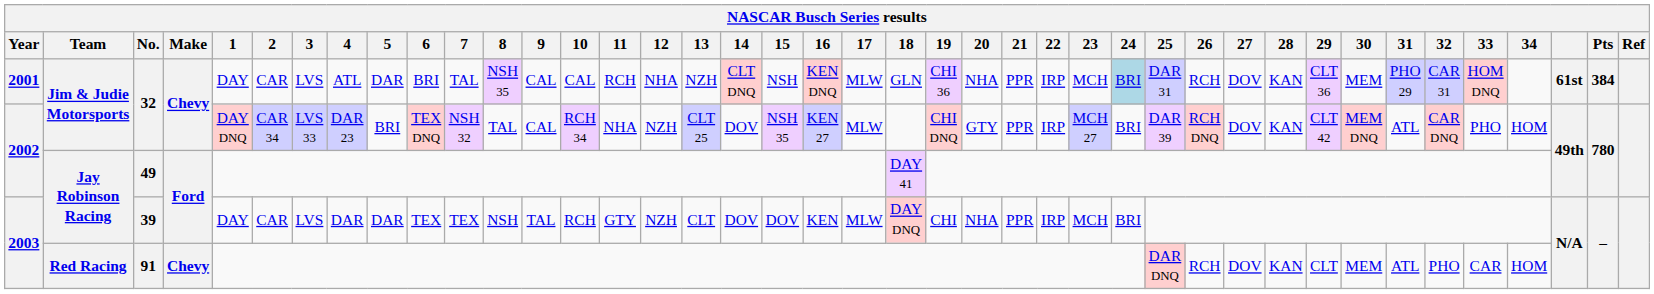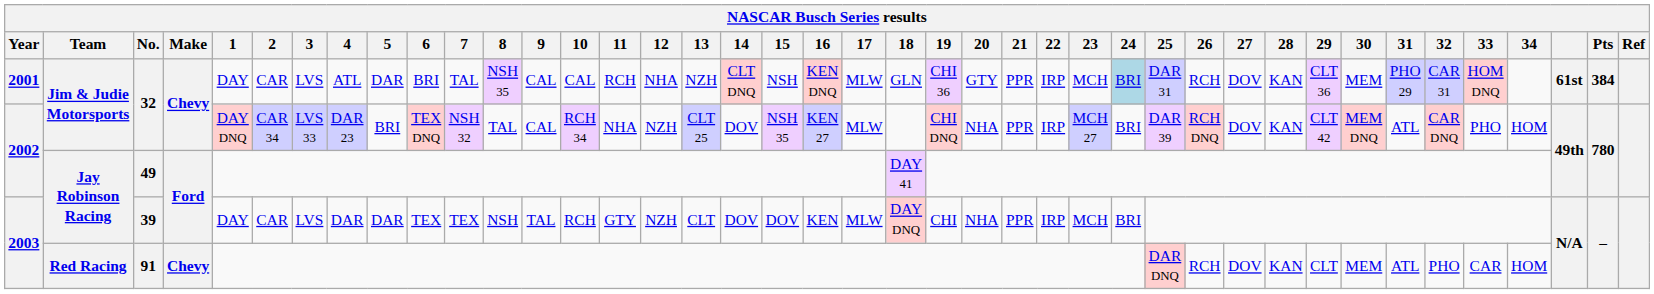 <table class="wikitable" style="text-align:center; font-size:75%">
 <tr>
 <th colspan=42><a href='#'>NASCAR Busch Series</a> results</th>
 </tr>
 <tr>
 <th>Year</th>
 <th>Team</th>
 <th>No.</th>
 <th>Make</th>
 <th>1</th>
 <th>2</th>
 <th>3</th>
 <th>4</th>
 <th>5</th>
 <th>6</th>
 <th>7</th>
 <th>8</th>
 <th>9</th>
 <th>10</th>
 <th>11</th>
 <th>12</th>
 <th>13</th>
 <th>14</th>
 <th>15</th>
 <th>16</th>
 <th>17</th>
 <th>18</th>
 <th>19</th>
 <th>20</th>
 <th>21</th>
 <th>22</th>
 <th>23</th>
 <th>24</th>
 <th>25</th>
 <th>26</th>
 <th>27</th>
 <th>28</th>
 <th>29</th>
 <th>30</th>
 <th>31</th>
 <th>32</th>
 <th>33</th>
 <th>34</th>
 <th></th>
 <th>Pts</th>
 <th>Ref</th>
 </tr>
 <tr>
 <th><a href='#'>2001</a></th>
 <th rowspan=2><a href='#'>Jim & Judie Motorsports</a></th>
 <th rowspan=2>32</th>
 <th rowspan=2><a href='#'>Chevy</a></th>
 <td><a href='#'>DAY</a></td>
 <td><a href='#'>CAR</a></td>
 <td><a href='#'>LVS</a></td>
 <td><a href='#'>ATL</a></td>
 <td><a href='#'>DAR</a></td>
 <td><a href='#'>BRI</a></td>
 <td><a href='#'>TAL</a></td>
 <td style="background:#EFCFFF;"><a href='#'>NSH</a><br><small>35</small></td>
 <td><a href='#'>CAL</a></td>
 <td><a href='#'>CAL</a></td>
 <td><a href='#'>RCH</a></td>
 <td><a href='#'>NHA</a></td>
 <td><a href='#'>NZH</a></td>
 <td style="background:#FFCFCF;"><a href='#'>CLT</a><br><small>DNQ</small></td>
 <td><a href='#'>NSH</a></td>
 <td style="background:#FFCFCF;"><a href='#'>KEN</a><br><small>DNQ</small></td>
 <td><a href='#'>MLW</a></td>
 <td><a href='#'>GLN</a></td>
 <td style="background:#EFCFFF;"><a href='#'>CHI</a><br><small>36</small></td>
-<td><a href='#'>NHA</a></td>
+<td><a href='#'>GTY</a></td>
 <td><a href='#'>PPR</a></td>
 <td><a href='#'>IRP</a></td>
 <td><a href='#'>MCH</a></td>
 <td style="background: lightblue;"><a href='#'>BRI</a></td>
 <td style="background:#CFCFFF;"><a href='#'>DAR</a><br><small>31</small></td>
 <td><a href='#'>RCH</a></td>
 <td><a href='#'>DOV</a></td>
 <td><a href='#'>KAN</a></td>
 <td style="background:#EFCFFF;"><a href='#'>CLT</a><br><small>36</small></td>
 <td><a href='#'>MEM</a></td>
 <td style="background:#CFCFFF;"><a href='#'>PHO</a><br><small>29</small></td>
 <td style="background:#CFCFFF;"><a href='#'>CAR</a><br><small>31</small></td>
 <td style="background:#FFCFCF;"><a href='#'>HOM</a><br><small>DNQ</small></td>
 <td></td>
 <th>61st</th>
 <th>384</th>
 <th></th>
 </tr>
 <tr>
 <th rowspan=2><a href='#'>2002</a></th>
 <td style="background:#FFCFCF;"><a href='#'>DAY</a><br><small>DNQ</small></td>
 <td style="background:#CFCFFF;"><a href='#'>CAR</a><br><small>34</small></td>
 <td style="background:#CFCFFF;"><a href='#'>LVS</a><br><small>33</small></td>
 <td style="background:#CFCFFF;"><a href='#'>DAR</a><br><small>23</small></td>
 <td><a href='#'>BRI</a></td>
 <td style="background:#FFCFCF;"><a href='#'>TEX</a><br><small>DNQ</small></td>
 <td style="background:#EFCFFF;"><a href='#'>NSH</a><br><small>32</small></td>
 <td><a href='#'>TAL</a></td>
 <td><a href='#'>CAL</a></td>
 <td style="background:#EFCFFF;"><a href='#'>RCH</a><br><small>34</small></td>
 <td><a href='#'>NHA</a></td>
 <td><a href='#'>NZH</a></td>
 <td style="background:#CFCFFF;"><a href='#'>CLT</a><br><small>25</small></td>
 <td><a href='#'>DOV</a></td>
 <td style="background:#EFCFFF;"><a href='#'>NSH</a><br><small>35</small></td>
 <td style="background:#CFCFFF;"><a href='#'>KEN</a><br><small>27</small></td>
 <td><a href='#'>MLW</a></td>
 <td></td>
 <td style="background:#FFCFCF;"><a href='#'>CHI</a><br><small>DNQ</small></td>
-<td><a href='#'>GTY</a></td>
+<td><a href='#'>NHA</a></td>
 <td><a href='#'>PPR</a></td>
 <td><a href='#'>IRP</a></td>
 <td style="background:#CFCFFF;"><a href='#'>MCH</a><br><small>27</small></td>
 <td><a href='#'>BRI</a></td>
 <td style="background:#EFCFFF;"><a href='#'>DAR</a><br><small>39</small></td>
 <td style="background:#FFCFCF;"><a href='#'>RCH</a><br><small>DNQ</small></td>
 <td><a href='#'>DOV</a></td>
 <td><a href='#'>KAN</a></td>
 <td style="background:#EFCFFF;"><a href='#'>CLT</a><br><small>42</small></td>
 <td style="background:#FFCFCF;"><a href='#'>MEM</a><br><small>DNQ</small></td>
 <td><a href='#'>ATL</a></td>
 <td style="background:#FFCFCF;"><a href='#'>CAR</a><br><small>DNQ</small></td>
 <td><a href='#'>PHO</a></td>
 <td><a href='#'>HOM</a></td>
 <th rowspan=2>49th</th>
 <th rowspan=2>780</th>
 <th rowspan=2></th>
 </tr>
 <tr>
 <th rowspan=2><a href='#'>Jay Robinson Racing</a></th>
 <th>49</th>
 <th rowspan=2><a href='#'>Ford</a></th>
 <td colspan=17></td>
 <td style="background:#EFCFFF;"><a href='#'>DAY</a><br><small>41</small></td>
 <td colspan=16></td>
 </tr>
 <tr>
 <th rowspan=2><a href='#'>2003</a></th>
 <th>39</th>
 <td><a href='#'>DAY</a></td>
 <td><a href='#'>CAR</a></td>
 <td><a href='#'>LVS</a></td>
 <td><a href='#'>DAR</a></td>
 <td><a href='#'>DAR</a></td>
 <td><a href='#'>TEX</a></td>
 <td><a href='#'>TEX</a></td>
 <td><a href='#'>NSH</a></td>
 <td><a href='#'>TAL</a></td>
 <td><a href='#'>RCH</a></td>
 <td><a href='#'>GTY</a></td>
 <td><a href='#'>NZH</a></td>
 <td><a href='#'>CLT</a></td>
 <td><a href='#'>DOV</a></td>
 <td><a href='#'>DOV</a></td>
 <td><a href='#'>KEN</a></td>
 <td><a href='#'>MLW</a></td>
 <td style="background:#FFCFCF;"><a href='#'>DAY</a><br><small>DNQ</small></td>
 <td><a href='#'>CHI</a></td>
 <td><a href='#'>NHA</a></td>
 <td><a href='#'>PPR</a></td>
 <td><a href='#'>IRP</a></td>
 <td><a href='#'>MCH</a></td>
 <td><a href='#'>BRI</a></td>
 <td colspan=10></td>
 <th rowspan=2>N/A</th>
 <th rowspan=2>–</th>
 <th rowspan=2></th>
 </tr>
 <tr>
 <th><a href='#'>Red Racing</a></th>
 <th>91</th>
 <th><a href='#'>Chevy</a></th>
 <td colspan=24></td>
 <td style="background:#FFCFCF;"><a href='#'>DAR</a><br><small>DNQ</small></td>
 <td><a href='#'>RCH</a></td>
 <td><a href='#'>DOV</a></td>
 <td><a href='#'>KAN</a></td>
 <td><a href='#'>CLT</a></td>
 <td><a href='#'>MEM</a></td>
 <td><a href='#'>ATL</a></td>
 <td><a href='#'>PHO</a></td>
 <td><a href='#'>CAR</a></td>
 <td><a href='#'>HOM</a></td>
 </tr>
 </table>
